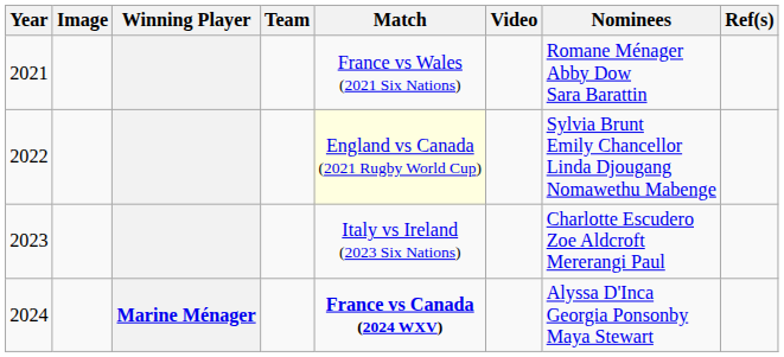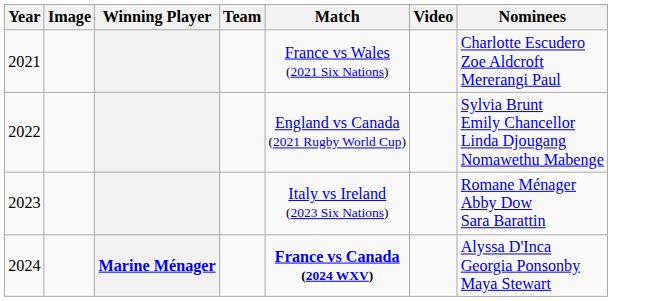 <table class="sortable wikitable plainrowheaders" style="text-align:center">
 <tr>
 <th scope=col>Year</th>
 <th scope=col class=unsortable>Image</th>
 <th scope=col>Winning Player</th>
 <th scope=col>Team</th>
 <th scope=col class=unsortable>Match</th>
 <th scope=col class=unsortable>Video</th>
 <th scope=col class=unsortable>Nominees</th>
-<th scope=col class=unsortable>Ref(s)</th>
 </tr>
 <tr>
 <td>2021</td>
 <td></td>
 <th scope=row></th>
 <td align=left></td>
 <td><a href='#'>France vs Wales</a><br><small>(<a href='#'>2021 Six Nations</a>)</small></td>
 <td></td>
-<td align=left> <a href='#'>Romane Ménager</a><br> <a href='#'>Abby Dow</a><br> <a href='#'>Sara Barattin</a></td>
-<td></td>
+<td align=left> <a href='#'>Charlotte Escudero</a><br> <a href='#'>Zoe Aldcroft</a><br> <a href='#'>Mererangi Paul</a></td>
 </tr>
 <tr>
 <td>2022</td>
 <td></td>
 <th scope=row></th>
 <td align=left></td>
-<td style="background: lightyellow;"><a href='#'>England vs Canada</a><br><small>(<a href='#'>2021 Rugby World Cup</a>)</small></td>
+<td><a href='#'>England vs Canada</a><br><small>(<a href='#'>2021 Rugby World Cup</a>)</small></td>
 <td></td>
 <td align=left> <a href='#'>Sylvia Brunt</a><br> <a href='#'>Emily Chancellor</a><br> <a href='#'>Linda Djougang</a><br> <a href='#'>Nomawethu Mabenge</a></td>
-<td></td>
 </tr>
 <tr>
 <td>2023</td>
 <td></td>
 <th scope=row></th>
 <td align=left></td>
 <td><a href='#'>Italy vs Ireland</a><br><small>(<a href='#'>2023 Six Nations</a>)</small></td>
 <td></td>
-<td align=left> <a href='#'>Charlotte Escudero</a><br> <a href='#'>Zoe Aldcroft</a><br> <a href='#'>Mererangi Paul</a></td>
-<td></td>
+<td align=left> <a href='#'>Romane Ménager</a><br> <a href='#'>Abby Dow</a><br> <a href='#'>Sara Barattin</a></td>
 </tr>
 <tr>
 <td>2024</td>
 <td></td>
 <th scope=row><a href='#'>Marine Ménager</a></th>
 <td align=left></td>
 <td><strong><a href='#'>France vs Canada</a><br><small>(<a href='#'>2024 WXV</a>)</small></strong></td>
 <td></td>
 <td align=left> <a href='#'>Alyssa D'Inca</a><br> <a href='#'>Georgia Ponsonby</a><br> <a href='#'>Maya Stewart</a></td>
-<td></td>
 </tr>
 </table>
